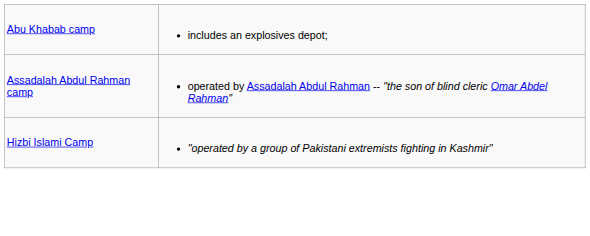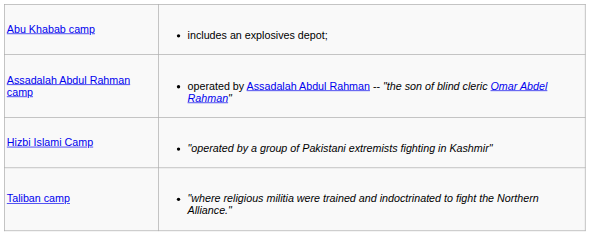 <table class="wikitable">
 <tr>
 <td><a href='#'>Abu Khabab camp</a></td>
 <td><br><ul><li>includes an explosives depot;</li></ul></td>
 </tr>
 <tr>
 <td><a href='#'>Assadalah Abdul Rahman camp</a></td>
 <td><br><ul><li>operated by <a href='#'>Assadalah Abdul Rahman</a> -- <em>"the son of blind cleric <a href='#'>Omar Abdel Rahman</a>"</em></li></ul></td>
 </tr>
 <tr>
 <td><a href='#'>Hizbi Islami Camp</a></td>
 <td><br><ul><li><em>"operated by a group of Pakistani extremists fighting in Kashmir"</em></li></ul></td>
 </tr>
+<tr>
+<td><a href='#'>Taliban camp</a></td>
+<td><br><ul><li><em>"where religious militia were trained and indoctrinated to fight the Northern Alliance."</em></li></ul></td>
+</tr>
 </table>
